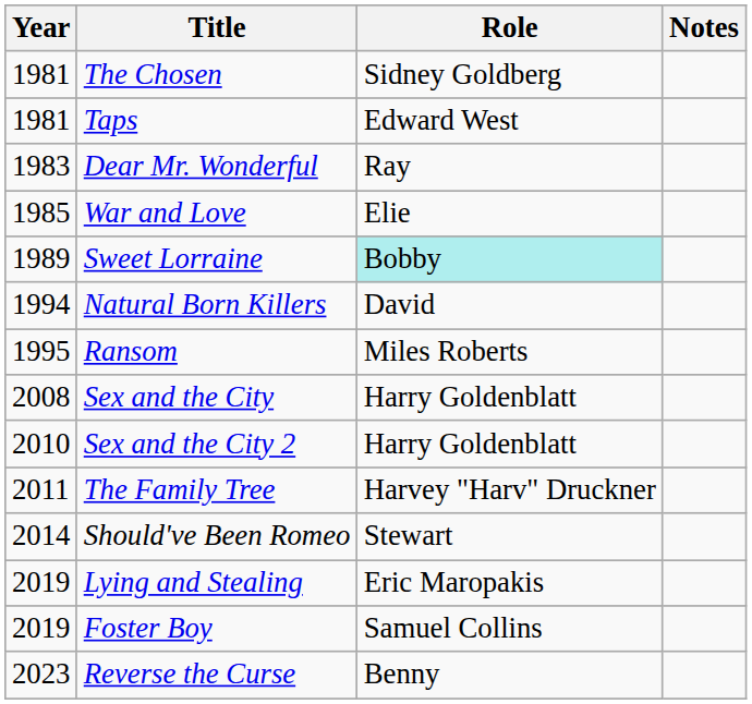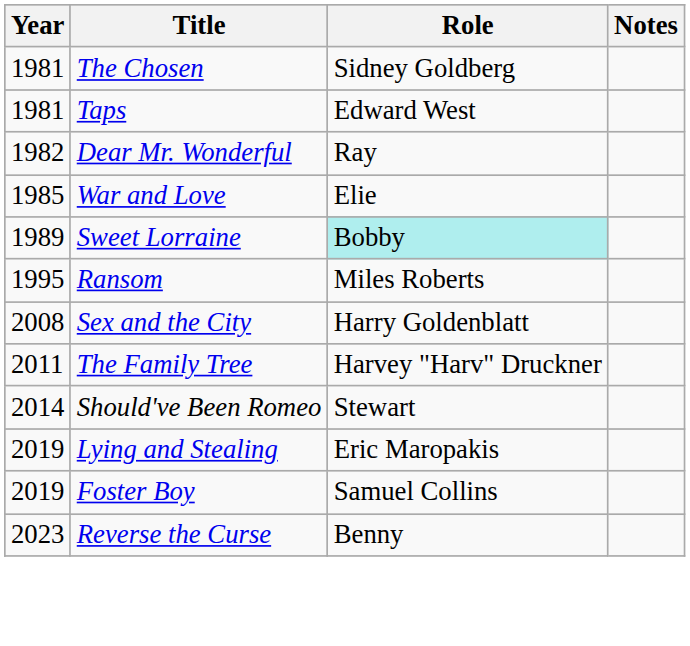 <table class="wikitable sortable">
 <tr>
 <th>Year</th>
 <th>Title</th>
 <th>Role</th>
 <th>Notes</th>
 </tr>
 <tr>
 <td>1981</td>
 <td><em><a href='#'>The Chosen</a></em></td>
 <td>Sidney Goldberg</td>
 <td></td>
 </tr>
 <tr>
 <td>1981</td>
 <td><em><a href='#'>Taps</a></em></td>
 <td>Edward West</td>
 <td></td>
 </tr>
 <tr>
-<td>1983</td>
+<td>1982</td>
 <td><em><a href='#'>Dear Mr. Wonderful</a></em></td>
 <td>Ray</td>
 <td></td>
 </tr>
 <tr>
 <td>1985</td>
 <td><em><a href='#'>War and Love</a></em></td>
 <td>Elie</td>
 <td></td>
 </tr>
 <tr>
 <td>1989</td>
 <td><em><a href='#'>Sweet Lorraine</a></em></td>
 <td style="background: paleturquoise;">Bobby</td>
 <td></td>
 </tr>
 <tr>
-<td>1994</td>
-<td><em><a href='#'>Natural Born Killers</a></em></td>
-<td>David</td>
-<td></td>
-</tr>
-<tr>
 <td>1995</td>
 <td><em><a href='#'>Ransom</a></em></td>
 <td>Miles Roberts</td>
 <td></td>
 </tr>
 <tr>
 <td>2008</td>
 <td><em><a href='#'>Sex and the City</a></em></td>
-<td>Harry Goldenblatt</td>
-<td></td>
-</tr>
-<tr>
-<td>2010</td>
-<td><em><a href='#'>Sex and the City 2</a></em></td>
 <td>Harry Goldenblatt</td>
 <td></td>
 </tr>
 <tr>
 <td>2011</td>
 <td><em><a href='#'>The Family Tree</a></em></td>
 <td>Harvey "Harv" Druckner</td>
 <td></td>
 </tr>
 <tr>
 <td>2014</td>
 <td><em>Should've Been Romeo</em></td>
 <td>Stewart</td>
 <td></td>
 </tr>
 <tr>
 <td>2019</td>
 <td><em><a href='#'>Lying and Stealing</a></em></td>
 <td>Eric Maropakis</td>
 <td></td>
 </tr>
 <tr>
 <td>2019</td>
 <td><em><a href='#'>Foster Boy</a></em></td>
 <td>Samuel Collins</td>
 <td></td>
 </tr>
 <tr>
 <td>2023</td>
 <td><em><a href='#'>Reverse the Curse</a></em></td>
 <td>Benny</td>
 <td></td>
 </tr>
 </table>
